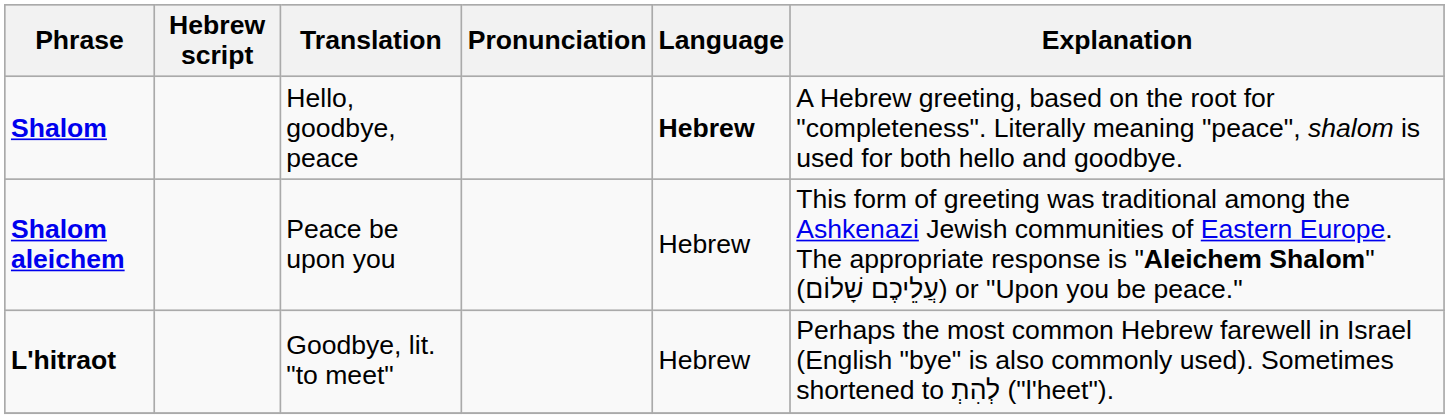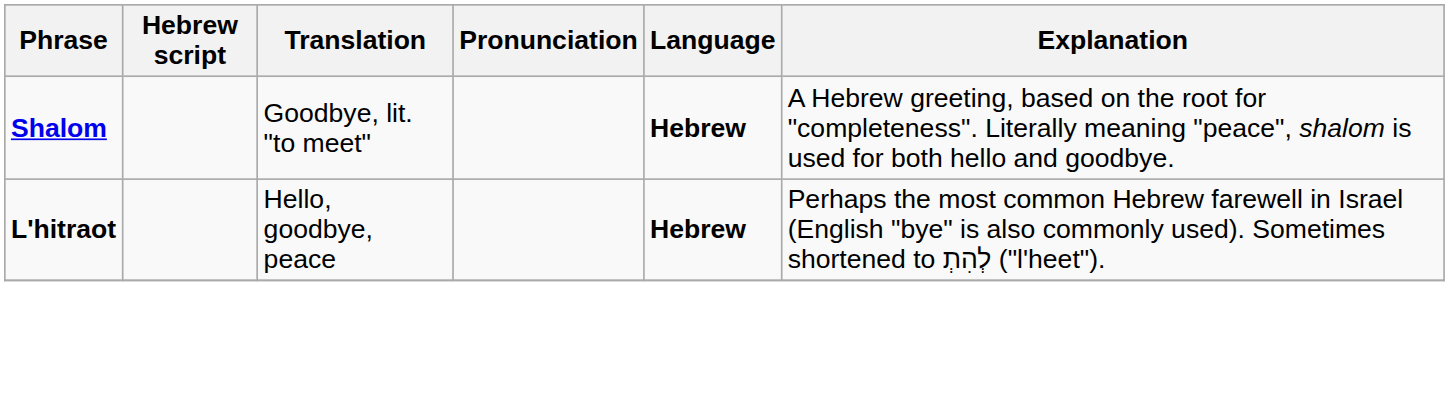 <table class="wikitable sortable">
 <tr>
 <th>Phrase</th>
 <th>Hebrew script</th>
 <th>Translation</th>
 <th>Pronunciation</th>
 <th>Language</th>
 <th>Explanation</th>
 </tr>
 <tr>
 <td><strong><a href='#'>Shalom</a></strong></td>
 <td></td>
-<td>Hello, goodbye, peace</td>
+<td>Goodbye, lit. "to meet"</td>
 <td></td>
 <td><strong>Hebrew</strong></td>
 <td>A Hebrew greeting, based on the root for "completeness". Literally meaning "peace", <em>shalom</em> is used for both hello and goodbye.</td>
 </tr>
 <tr>
-<td><strong><a href='#'>Shalom aleichem</a></strong></td>
-<td></td>
-<td>Peace be upon you</td>
-<td></td>
-<td>Hebrew</td>
-<td>This form of greeting was traditional among the <a href='#'>Ashkenazi</a> Jewish communities of <a href='#'>Eastern Europe</a>. The appropriate response is "<strong>Aleichem Shalom</strong>" (עֲלֵיכֶם שָׁלוֹם) or "Upon you be peace."</td>
-</tr>
-<tr>
 <td><strong>L'hitraot</strong></td>
 <td></td>
-<td>Goodbye, lit. "to meet"</td>
+<td>Hello, goodbye, peace</td>
 <td></td>
-<td>Hebrew</td>
+<td><strong>Hebrew</strong></td>
 <td>Perhaps the most common Hebrew farewell in Israel (English "bye" is also commonly used). Sometimes shortened to לְהִתְ ("l'heet").</td>
 </tr>
 <tr>
 </tr>
 </table>
